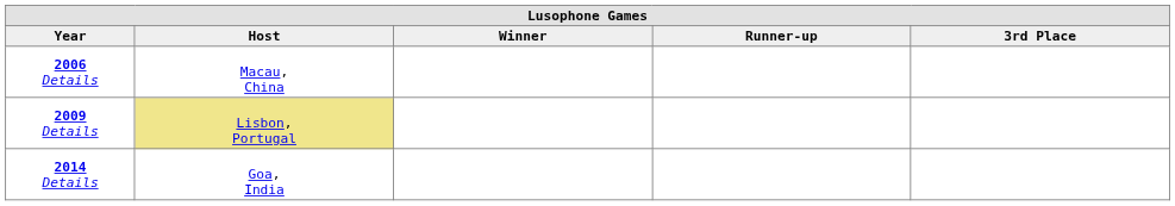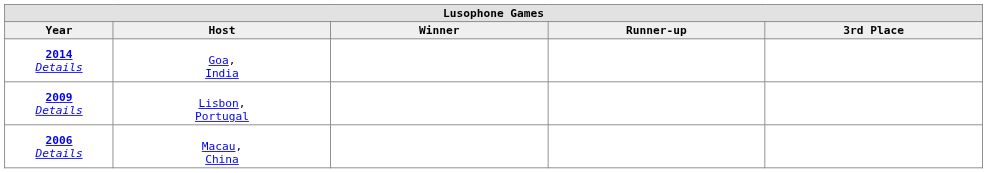 <table class="toccolours" border="1" cellpadding="2" style="border-collapse: collapse; text-align: center; width: 90%; margin: 0 auto;">
 <tr style= "background: #e2e2e2;">
 <th colspan=5 width=100%>Lusophone Games</th>
 </tr>
 <tr style="background: #efefef;">
 <th width=10%>Year</th>
 <th width=20%>Host</th>
 <th width=20%>Winner</th>
 <th width=20%>Runner-up</th>
 <th width=20%>3rd Place</th>
 </tr>
 <tr align=center>
+<td><strong><a href='#'>2014</a></strong><br><em><a href='#'>Details</a></em></td>
+<td><br><a href='#'>Goa</a>,<br> <a href='#'>India</a></td>
+<td><strong></strong></td>
+<td></td>
+<td></td>
+</tr>
+<tr align=center>
+<td><strong><a href='#'>2009</a></strong><br><em><a href='#'>Details</a></em></td>
+<td><br><a href='#'>Lisbon</a>,<br> <a href='#'>Portugal</a></td>
+<td><strong></strong></td>
+<td></td>
+<td></td>
+</tr>
+<tr align=center>
 <td><strong><a href='#'>2006</a></strong><br><em><a href='#'>Details</a></em></td>
 <td><br><a href='#'>Macau</a>,<br> <a href='#'>China</a></td>
 <td><strong></strong></td>
 <td></td>
 <td></td>
 </tr>
-<tr align=center>
-<td><strong><a href='#'>2009</a></strong><br><em><a href='#'>Details</a></em></td>
-<td style="background: khaki;"><br><a href='#'>Lisbon</a>,<br> <a href='#'>Portugal</a></td>
-<td><strong></strong></td>
-<td></td>
-<td></td>
-</tr>
-<tr align=center>
-<td><strong><a href='#'>2014</a></strong><br><em><a href='#'>Details</a></em></td>
-<td><br><a href='#'>Goa</a>,<br> <a href='#'>India</a></td>
-<td><strong></strong></td>
-<td></td>
-<td></td>
-</tr>
 </table>
